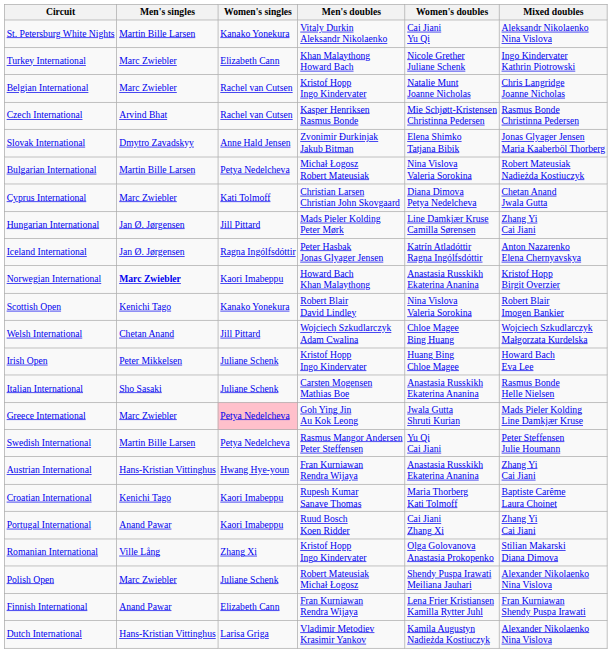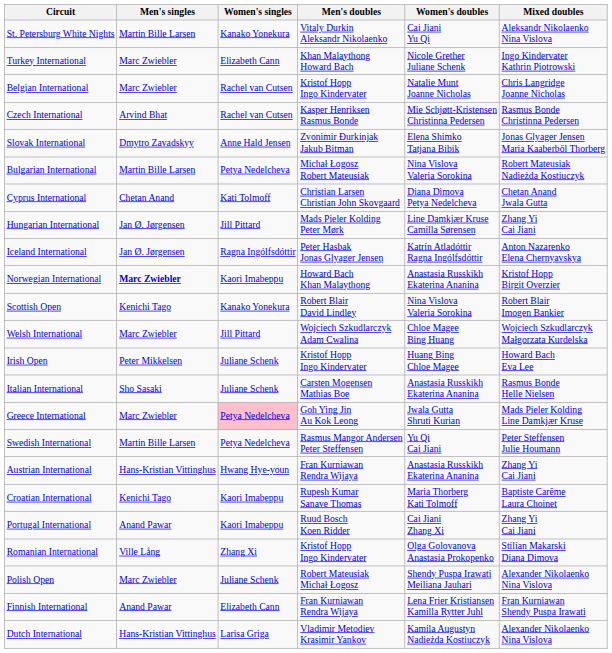 <table class=wikitable style="font-size:85%">
 <tr>
 <th>Circuit</th>
 <th>Men's singles</th>
 <th>Women's singles</th>
 <th>Men's doubles</th>
 <th>Women's doubles</th>
 <th>Mixed doubles</th>
 </tr>
 <tr>
 <td><a href='#'>St. Petersburg White Nights</a></td>
 <td> <a href='#'>Martin Bille Larsen</a></td>
 <td> <a href='#'>Kanako Yonekura</a></td>
 <td> <a href='#'>Vitaly Durkin</a><br> <a href='#'>Aleksandr Nikolaenko</a></td>
 <td> <a href='#'>Cai Jiani</a> <br>  <a href='#'>Yu Qi</a></td>
 <td> <a href='#'>Aleksandr Nikolaenko</a><br> <a href='#'>Nina Vislova</a></td>
 </tr>
 <tr>
 <td><a href='#'>Turkey International</a></td>
 <td> <a href='#'>Marc Zwiebler</a></td>
 <td> <a href='#'>Elizabeth Cann</a></td>
 <td> <a href='#'>Khan Malaythong</a> <br>  <a href='#'>Howard Bach</a></td>
 <td> <a href='#'>Nicole Grether</a> <br>  <a href='#'>Juliane Schenk</a></td>
 <td> <a href='#'>Ingo Kindervater</a> <br>  <a href='#'>Kathrin Piotrowski</a></td>
 </tr>
 <tr>
 <td><a href='#'>Belgian International</a></td>
 <td> <a href='#'>Marc Zwiebler</a></td>
 <td> <a href='#'>Rachel van Cutsen</a></td>
 <td> <a href='#'>Kristof Hopp</a> <br>  <a href='#'>Ingo Kindervater</a></td>
 <td> <a href='#'>Natalie Munt</a> <br>  <a href='#'>Joanne Nicholas</a></td>
 <td> <a href='#'>Chris Langridge</a> <br>  <a href='#'>Joanne Nicholas</a></td>
 </tr>
 <tr>
 <td><a href='#'>Czech International</a></td>
 <td> <a href='#'>Arvind Bhat</a></td>
 <td> <a href='#'>Rachel van Cutsen</a></td>
 <td> <a href='#'>Kasper Henriksen</a> <br>  <a href='#'>Rasmus Bonde</a></td>
 <td> <a href='#'>Mie Schjøtt-Kristensen</a> <br>  <a href='#'>Christinna Pedersen</a></td>
 <td> <a href='#'>Rasmus Bonde</a> <br>  <a href='#'>Christinna Pedersen</a></td>
 </tr>
 <tr>
 <td><a href='#'>Slovak International</a></td>
 <td><a href='#'>Dmytro Zavadskyy</a></td>
 <td><a href='#'>Anne Hald Jensen</a></td>
 <td><a href='#'>Zvonimir Đurkinjak</a> <br> <a href='#'>Jakub Bitman</a></td>
 <td><a href='#'>Elena Shimko</a> <br> <a href='#'>Tatjana Bibik</a></td>
 <td> <a href='#'>Jonas Glyager Jensen</a> <br>  <a href='#'>Maria Kaaberböl Thorberg</a></td>
 </tr>
 <tr>
 <td><a href='#'>Bulgarian International</a></td>
 <td> <a href='#'>Martin Bille Larsen</a></td>
 <td> <a href='#'>Petya Nedelcheva</a></td>
 <td> <a href='#'>Michał Łogosz</a> <br>  <a href='#'>Robert Mateusiak</a></td>
 <td> <a href='#'>Nina Vislova</a> <br>  <a href='#'>Valeria Sorokina</a></td>
 <td> <a href='#'>Robert Mateusiak</a> <br>  <a href='#'>Nadieżda Kostiuczyk</a></td>
 </tr>
 <tr>
 <td><a href='#'>Cyprus International</a></td>
-<td> <a href='#'>Marc Zwiebler</a></td>
+<td> <a href='#'>Chetan Anand</a></td>
 <td> <a href='#'>Kati Tolmoff</a></td>
 <td> <a href='#'>Christian Larsen</a> <br>  <a href='#'>Christian John Skovgaard</a></td>
 <td> <a href='#'>Diana Dimova</a> <br>  <a href='#'>Petya Nedelcheva</a></td>
 <td> <a href='#'>Chetan Anand</a> <br>  <a href='#'>Jwala Gutta</a></td>
 </tr>
 <tr>
 <td><a href='#'>Hungarian International</a></td>
 <td> <a href='#'>Jan Ø. Jørgensen</a></td>
 <td> <a href='#'>Jill Pittard</a></td>
 <td> <a href='#'>Mads Pieler Kolding</a> <br>  <a href='#'>Peter Mørk</a></td>
 <td> <a href='#'>Line Damkjær Kruse</a> <br>  <a href='#'>Camilla Sørensen</a></td>
 <td> <a href='#'>Zhang Yi</a> <br>  <a href='#'>Cai Jiani</a></td>
 </tr>
 <tr>
 <td><a href='#'>Iceland International</a></td>
 <td> <a href='#'>Jan Ø. Jørgensen</a></td>
 <td> <a href='#'>Ragna Ingólfsdóttir</a></td>
 <td> <a href='#'>Peter Hasbak</a> <br>  <a href='#'>Jonas Glyager Jensen</a></td>
 <td> <a href='#'>Katrín Atladóttir</a> <br>  <a href='#'>Ragna Ingólfsdóttir</a></td>
 <td><a href='#'>Anton Nazarenko</a> <br> <a href='#'>Elena Chernyavskya</a></td>
 </tr>
 <tr>
 <td><a href='#'>Norwegian International</a></td>
 <td><strong> <a href='#'>Marc Zwiebler</a></strong></td>
 <td> <a href='#'>Kaori Imabeppu</a></td>
 <td> <a href='#'>Howard Bach</a> <br>  <a href='#'>Khan Malaythong</a></td>
 <td> <a href='#'>Anastasia Russkikh</a> <br>  <a href='#'>Ekaterina Ananina</a></td>
 <td> <a href='#'>Kristof Hopp</a> <br>  <a href='#'>Birgit Overzier</a></td>
 </tr>
 <tr>
 <td><a href='#'>Scottish Open</a></td>
 <td> <a href='#'>Kenichi Tago</a></td>
 <td> <a href='#'>Kanako Yonekura</a></td>
 <td> <a href='#'>Robert Blair</a> <br>  <a href='#'>David Lindley</a></td>
 <td> <a href='#'>Nina Vislova</a> <br>  <a href='#'>Valeria Sorokina</a></td>
 <td> <a href='#'>Robert Blair</a> <br>  <a href='#'>Imogen Bankier</a></td>
 </tr>
 <tr>
 <td><a href='#'>Welsh International</a></td>
-<td> <a href='#'>Chetan Anand</a></td>
+<td> <a href='#'>Marc Zwiebler</a></td>
 <td> <a href='#'>Jill Pittard</a></td>
 <td> <a href='#'>Wojciech Szkudlarczyk</a><br> <a href='#'>Adam Cwalina</a></td>
 <td> <a href='#'>Chloe Magee</a><br> <a href='#'>Bing Huang</a></td>
 <td> <a href='#'>Wojciech Szkudlarczyk</a><br> <a href='#'>Małgorzata Kurdelska</a></td>
 </tr>
 <tr>
 <td><a href='#'>Irish Open</a></td>
 <td> <a href='#'>Peter Mikkelsen</a></td>
 <td> <a href='#'>Juliane Schenk</a></td>
 <td> <a href='#'>Kristof Hopp</a> <br>  <a href='#'>Ingo Kindervater</a></td>
 <td> <a href='#'>Huang Bing</a> <br>  <a href='#'>Chloe Magee</a></td>
 <td> <a href='#'>Howard Bach</a> <br>  <a href='#'>Eva Lee</a></td>
 </tr>
 <tr>
 <td><a href='#'>Italian International</a></td>
 <td> <a href='#'>Sho Sasaki</a></td>
 <td> <a href='#'>Juliane Schenk</a></td>
 <td> <a href='#'>Carsten Mogensen</a> <br>  <a href='#'>Mathias Boe</a></td>
 <td> <a href='#'>Anastasia Russkikh</a> <br>  <a href='#'>Ekaterina Ananina</a></td>
 <td> <a href='#'>Rasmus Bonde</a> <br>  <a href='#'>Helle Nielsen</a></td>
 </tr>
 <tr>
 <td><a href='#'>Greece International</a></td>
 <td> <a href='#'>Marc Zwiebler</a></td>
 <td style="background: pink;"> <a href='#'>Petya Nedelcheva</a></td>
 <td> <a href='#'>Goh Ying Jin</a> <br>  <a href='#'>Au Kok Leong</a></td>
 <td> <a href='#'>Jwala Gutta</a> <br>  <a href='#'>Shruti Kurian</a></td>
 <td> <a href='#'>Mads Pieler Kolding</a> <br>  <a href='#'>Line Damkjær Kruse</a></td>
 </tr>
 <tr>
 <td><a href='#'>Swedish International</a></td>
 <td> <a href='#'>Martin Bille Larsen</a></td>
 <td> <a href='#'>Petya Nedelcheva</a></td>
 <td> <a href='#'>Rasmus Mangor Andersen</a> <br>  <a href='#'>Peter Steffensen</a></td>
 <td> <a href='#'>Yu Qi</a> <br>  <a href='#'>Cai Jiani</a></td>
 <td> <a href='#'>Peter Steffensen</a> <br> <a href='#'>Julie Houmann</a></td>
 </tr>
 <tr>
 <td><a href='#'>Austrian International</a></td>
 <td> <a href='#'>Hans-Kristian Vittinghus</a></td>
 <td> <a href='#'>Hwang Hye-youn</a></td>
 <td> <a href='#'>Fran Kurniawan</a> <br>  <a href='#'>Rendra Wijaya</a></td>
 <td> <a href='#'>Anastasia Russkikh</a><br> <a href='#'>Ekaterina Ananina</a></td>
 <td> <a href='#'>Zhang Yi</a> <br>  <a href='#'>Cai Jiani</a></td>
 </tr>
 <tr>
 <td><a href='#'>Croatian International</a></td>
 <td> <a href='#'>Kenichi Tago</a></td>
 <td> <a href='#'>Kaori Imabeppu</a></td>
 <td> <a href='#'>Rupesh Kumar</a> <br>  <a href='#'>Sanave Thomas</a></td>
 <td> <a href='#'>Maria Thorberg</a> <br>  <a href='#'>Kati Tolmoff</a></td>
 <td> <a href='#'>Baptiste Carême</a> <br>  <a href='#'>Laura Choinet</a></td>
 </tr>
 <tr>
 <td><a href='#'>Portugal International</a></td>
 <td> <a href='#'>Anand Pawar</a></td>
 <td> <a href='#'>Kaori Imabeppu</a></td>
 <td> <a href='#'>Ruud Bosch</a> <br>  <a href='#'>Koen Ridder</a></td>
 <td> <a href='#'>Cai Jiani</a> <br>  <a href='#'>Zhang Xi</a></td>
 <td> <a href='#'>Zhang Yi</a> <br>  <a href='#'>Cai Jiani</a></td>
 </tr>
 <tr>
 <td><a href='#'>Romanian International</a></td>
 <td> <a href='#'>Ville Lång</a></td>
 <td> <a href='#'>Zhang Xi</a></td>
 <td> <a href='#'>Kristof Hopp</a> <br>  <a href='#'>Ingo Kindervater</a></td>
 <td> <a href='#'>Olga Golovanova</a> <br>  <a href='#'>Anastasia Prokopenko</a></td>
 <td> <a href='#'>Stilian Makarski</a> <br>  <a href='#'>Diana Dimova</a></td>
 </tr>
 <tr>
 <td><a href='#'>Polish Open</a></td>
 <td> <a href='#'>Marc Zwiebler</a></td>
 <td> <a href='#'>Juliane Schenk</a></td>
 <td> <a href='#'>Robert Mateusiak</a> <br>  <a href='#'>Michał Łogosz</a></td>
 <td> <a href='#'>Shendy Puspa Irawati</a> <br>  <a href='#'>Meiliana Jauhari</a></td>
 <td> <a href='#'>Alexander Nikolaenko</a> <br>  <a href='#'>Nina Vislova</a></td>
 </tr>
 <tr>
 <td><a href='#'>Finnish International</a></td>
 <td> <a href='#'>Anand Pawar</a></td>
 <td> <a href='#'>Elizabeth Cann</a></td>
 <td> <a href='#'>Fran Kurniawan</a> <br>  <a href='#'>Rendra Wijaya</a></td>
 <td> <a href='#'>Lena Frier Kristiansen</a> <br>  <a href='#'>Kamilla Rytter Juhl</a></td>
 <td> <a href='#'>Fran Kurniawan</a> <br>  <a href='#'>Shendy Puspa Irawati</a></td>
 </tr>
 <tr>
 <td><a href='#'>Dutch International</a></td>
 <td> <a href='#'>Hans-Kristian Vittinghus</a></td>
 <td> <a href='#'>Larisa Griga</a></td>
 <td> <a href='#'>Vladimir Metodiev</a> <br>  <a href='#'>Krasimir Yankov</a></td>
 <td> <a href='#'>Kamila Augustyn</a> <br>  <a href='#'>Nadieżda Kostiuczyk</a></td>
 <td> <a href='#'>Alexander Nikolaenko</a> <br>  <a href='#'>Nina Vislova</a></td>
 </tr>
 </table>
